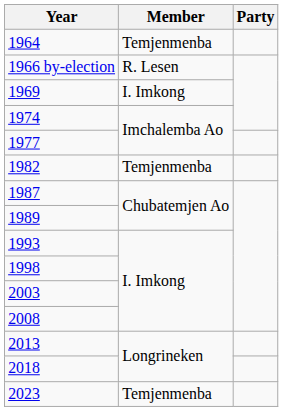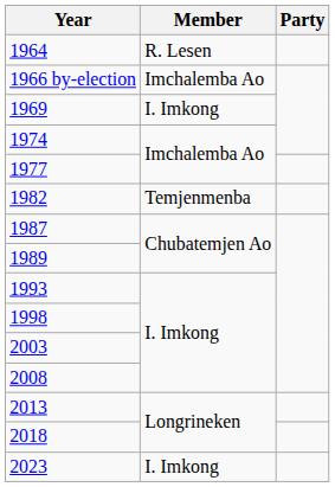 <table class="wikitable sortable">
 <tr>
 <th>Year</th>
 <th>Member</th>
 <th colspan="2">Party</th>
 </tr>
 <tr>
 <td><a href='#'>1964</a></td>
-<td>Temjenmenba</td>
+<td>R. Lesen</td>
 <td></td>
 </tr>
 <tr>
 <td><a href='#'>1966 by-election</a></td>
-<td>R. Lesen</td>
+<td>Imchalemba Ao</td>
 </tr>
 <tr>
 <td><a href='#'>1969</a></td>
 <td>I. Imkong</td>
 </tr>
 <tr>
 <td><a href='#'>1974</a></td>
 <td rowspan=2>Imchalemba Ao</td>
 </tr>
 <tr>
 <td><a href='#'>1977</a></td>
 <td></td>
 </tr>
 <tr>
 <td><a href='#'>1982</a></td>
 <td>Temjenmenba</td>
 <td></td>
 </tr>
 <tr>
 <td><a href='#'>1987</a></td>
 <td rowspan=2>Chubatemjen Ao</td>
 </tr>
 <tr>
 <td><a href='#'>1989</a></td>
 </tr>
 <tr>
 <td><a href='#'>1993</a></td>
 <td rowspan=4>I. Imkong</td>
 </tr>
 <tr>
 <td><a href='#'>1998</a></td>
 </tr>
 <tr>
 <td><a href='#'>2003</a></td>
 </tr>
 <tr>
 <td><a href='#'>2008</a></td>
 </tr>
 <tr>
 <td><a href='#'>2013</a></td>
 <td rowspan=2>Longrineken</td>
 <td></td>
 </tr>
 <tr>
 <td><a href='#'>2018</a></td>
 <td></td>
 </tr>
 <tr>
 <td><a href='#'>2023</a></td>
-<td>Temjenmenba</td>
+<td>I. Imkong</td>
 <td></td>
 </tr>
 </table>
